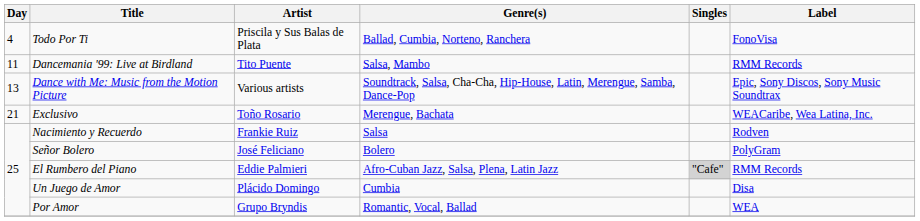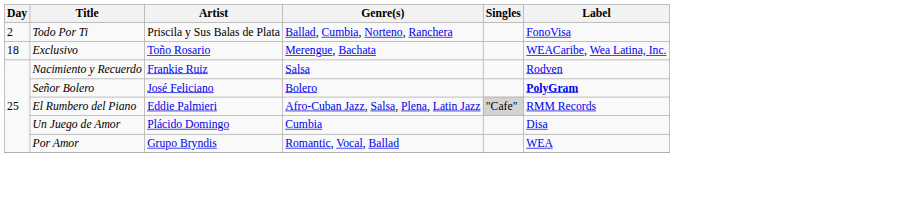 <table class="wikitable sortable" style="text-align: left;">
 <tr>
 <th>Day</th>
 <th>Title</th>
 <th>Artist</th>
 <th>Genre(s)</th>
 <th>Singles</th>
 <th>Label</th>
 </tr>
 <tr>
-<td>4</td>
+<td>2</td>
 <td><em>Todo Por Ti</em></td>
 <td>Priscila y Sus Balas de Plata</td>
 <td><a href='#'>Ballad</a>, <a href='#'>Cumbia</a>, <a href='#'>Norteno</a>, <a href='#'>Ranchera</a></td>
 <td></td>
 <td><a href='#'>FonoVisa</a></td>
 </tr>
 <tr>
-<td>11</td>
-<td><em>Dancemania '99: Live at Birdland</em></td>
-<td><a href='#'>Tito Puente</a></td>
-<td><a href='#'>Salsa</a>, <a href='#'>Mambo</a></td>
-<td></td>
-<td><a href='#'>RMM Records</a></td>
-</tr>
-<tr>
-<td>13</td>
-<td><em><a href='#'>Dance with Me: Music from the Motion Picture</a></em></td>
-<td>Various artists</td>
-<td><a href='#'>Soundtrack</a>, <a href='#'>Salsa</a>, Cha-Cha, <a href='#'>Hip-House</a>, <a href='#'>Latin</a>, <a href='#'>Merengue</a>, <a href='#'>Samba</a>, <a href='#'>Dance-Pop</a></td>
-<td></td>
-<td><a href='#'>Epic</a>, <a href='#'>Sony Discos</a>, <a href='#'>Sony Music Soundtrax</a></td>
-</tr>
-<tr>
-<td>21</td>
+<td>18</td>
 <td><em>Exclusivo</em></td>
 <td><a href='#'>Toño Rosario</a></td>
 <td><a href='#'>Merengue</a>, <a href='#'>Bachata</a></td>
 <td></td>
 <td><a href='#'>WEACaribe</a>, <a href='#'>Wea Latina, Inc.</a></td>
 </tr>
 <tr>
 <td rowspan="5">25</td>
 <td><em>Nacimiento y Recuerdo</em></td>
 <td><a href='#'>Frankie Ruiz</a></td>
 <td><a href='#'>Salsa</a></td>
 <td></td>
 <td><a href='#'>Rodven</a></td>
 </tr>
 <tr>
 <td><em>Señor Bolero</em></td>
 <td><a href='#'>José Feliciano</a></td>
 <td><a href='#'>Bolero</a></td>
 <td></td>
-<td><a href='#'>PolyGram</a></td>
+<td><strong><a href='#'>PolyGram</a></strong></td>
 </tr>
 <tr>
 <td><em>El Rumbero del Piano</em></td>
 <td><a href='#'>Eddie Palmieri</a></td>
 <td><a href='#'>Afro-Cuban Jazz</a>, <a href='#'>Salsa</a>, <a href='#'>Plena</a>, <a href='#'>Latin Jazz</a></td>
 <td style="background: lightgrey;">"Cafe"</td>
 <td><a href='#'>RMM Records</a></td>
 </tr>
 <tr>
 <td><em>Un Juego de Amor</em></td>
 <td><a href='#'>Plácido Domingo</a></td>
 <td><a href='#'>Cumbia</a></td>
 <td></td>
 <td><a href='#'>Disa</a></td>
 </tr>
 <tr>
 <td><em>Por Amor</em></td>
 <td><a href='#'>Grupo Bryndis</a></td>
 <td><a href='#'>Romantic</a>, <a href='#'>Vocal</a>, <a href='#'>Ballad</a></td>
 <td></td>
 <td><a href='#'>WEA</a></td>
 </tr>
 <tr>
 </tr>
 </table>
